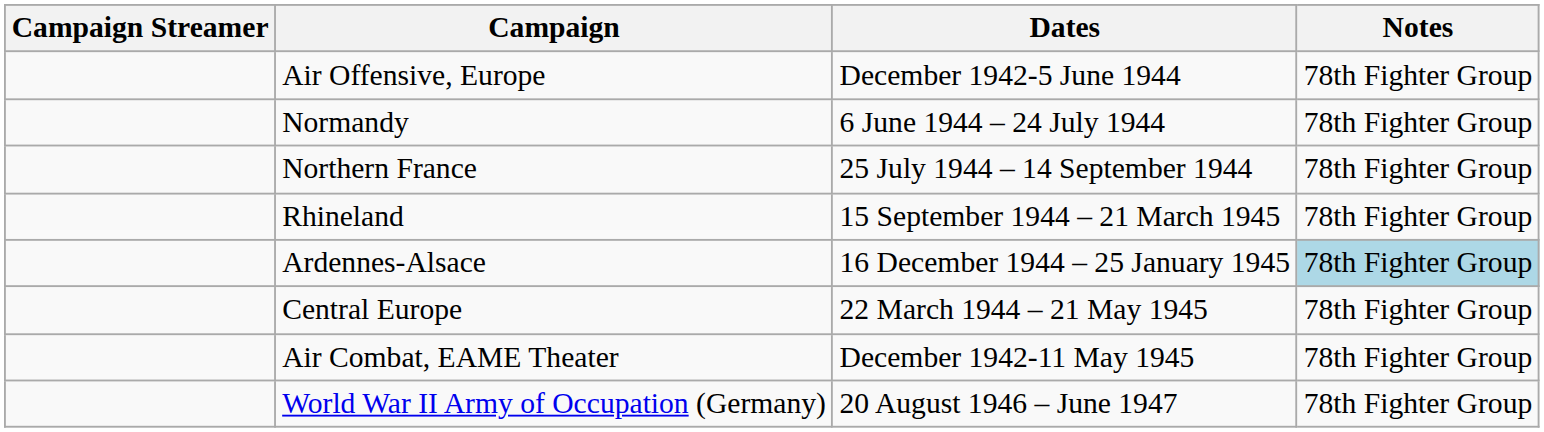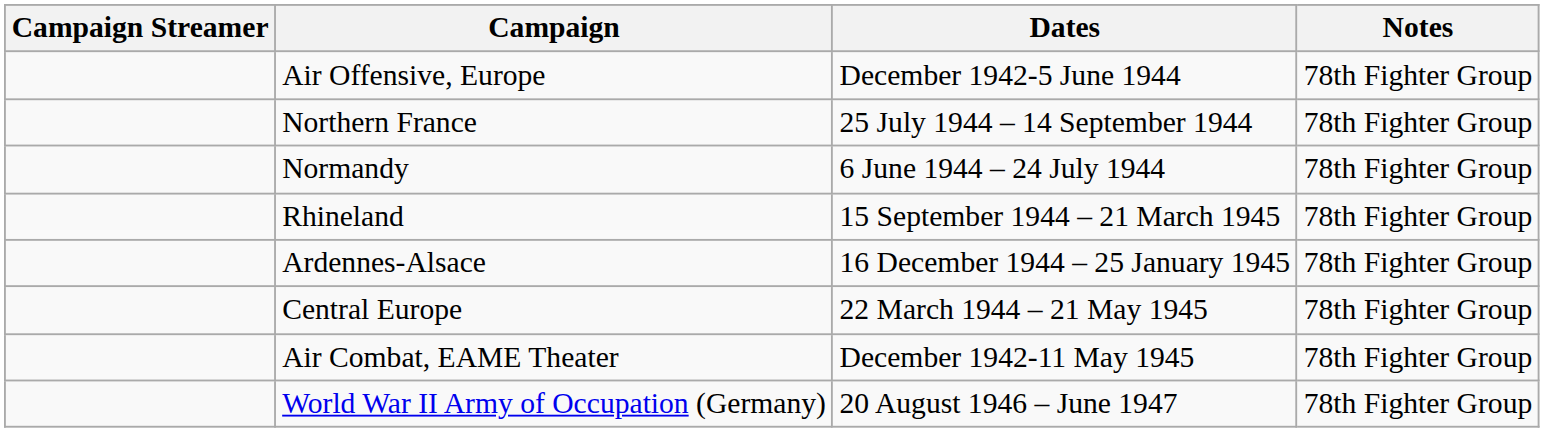 <table class="wikitable">
 <tr style="background:#efefef;">
 <th>Campaign Streamer</th>
 <th>Campaign</th>
 <th>Dates</th>
 <th>Notes</th>
 </tr>
 <tr>
 <td></td>
 <td>Air Offensive, Europe</td>
 <td>December 1942-5 June 1944</td>
 <td>78th Fighter Group</td>
 </tr>
 <tr>
 <td></td>
-<td>Normandy</td>
-<td>6 June 1944 – 24 July 1944</td>
+<td>Northern France</td>
+<td>25 July 1944 – 14 September 1944</td>
 <td>78th Fighter Group</td>
 </tr>
 <tr>
 <td></td>
-<td>Northern France</td>
-<td>25 July 1944 – 14 September 1944</td>
+<td>Normandy</td>
+<td>6 June 1944 – 24 July 1944</td>
 <td>78th Fighter Group</td>
 </tr>
 <tr>
 <td></td>
 <td>Rhineland</td>
 <td>15 September 1944 – 21 March 1945</td>
 <td>78th Fighter Group</td>
 </tr>
 <tr>
 <td></td>
 <td>Ardennes-Alsace</td>
 <td>16 December 1944 – 25 January 1945</td>
-<td style="background: lightblue;">78th Fighter Group</td>
+<td>78th Fighter Group</td>
 </tr>
 <tr>
 <td></td>
 <td>Central Europe</td>
 <td>22 March 1944 – 21 May 1945</td>
 <td>78th Fighter Group</td>
 </tr>
 <tr>
 <td></td>
 <td>Air Combat, EAME Theater</td>
 <td>December 1942-11 May 1945</td>
 <td>78th Fighter Group</td>
 </tr>
 <tr>
 <td></td>
 <td><a href='#'>World War II Army of Occupation</a> (Germany)</td>
 <td>20 August 1946 – June 1947</td>
 <td>78th Fighter Group</td>
 </tr>
 </table>
